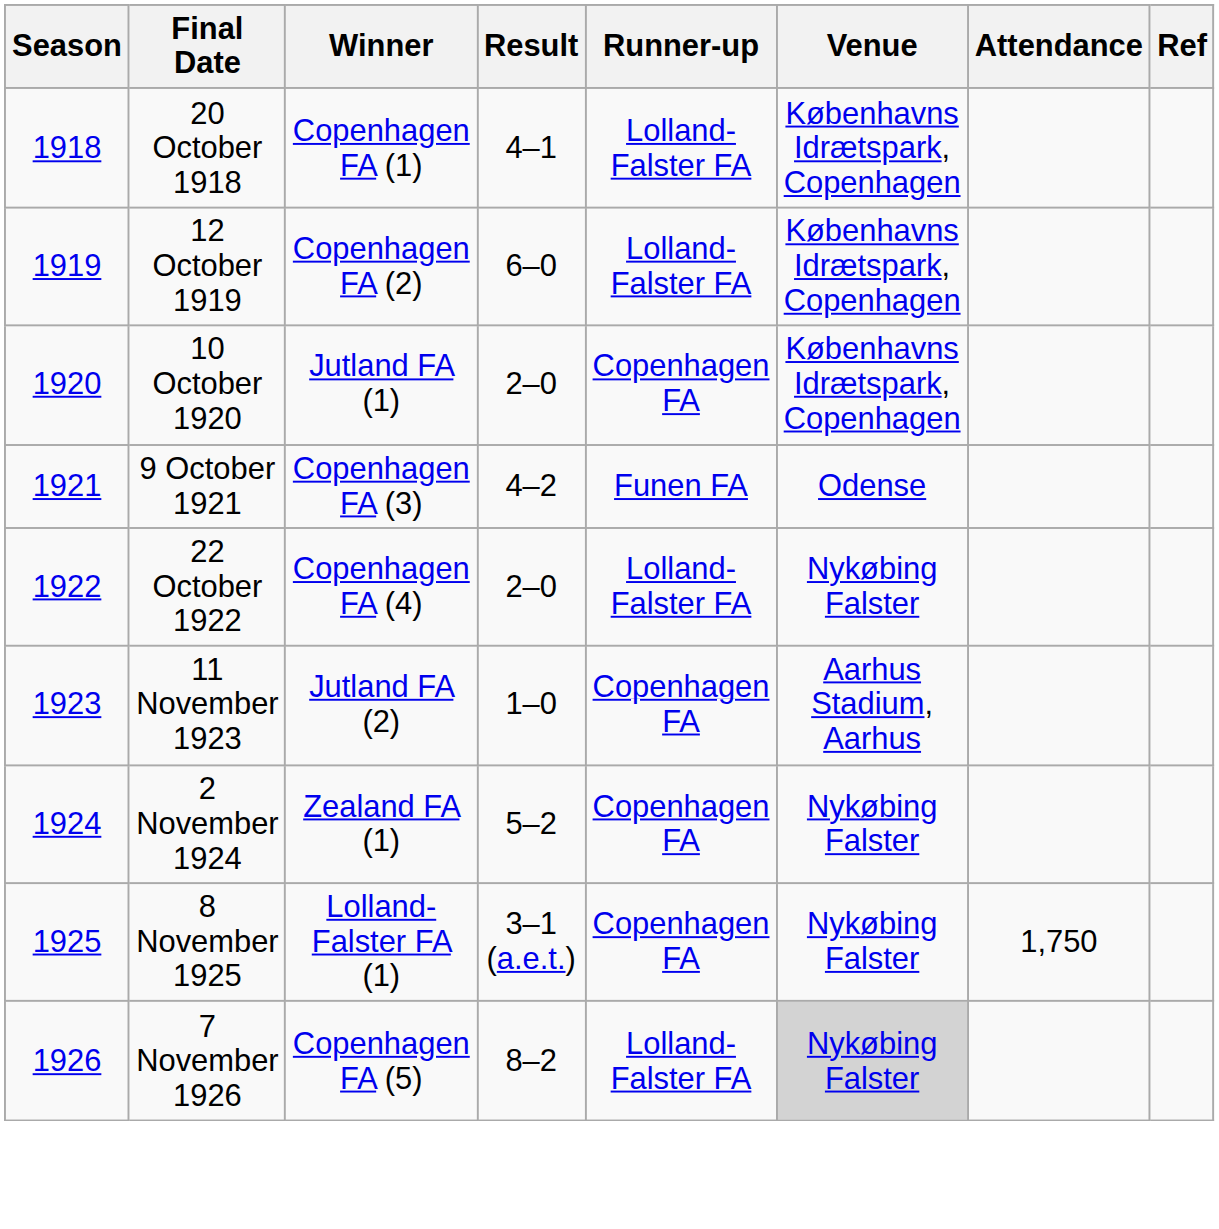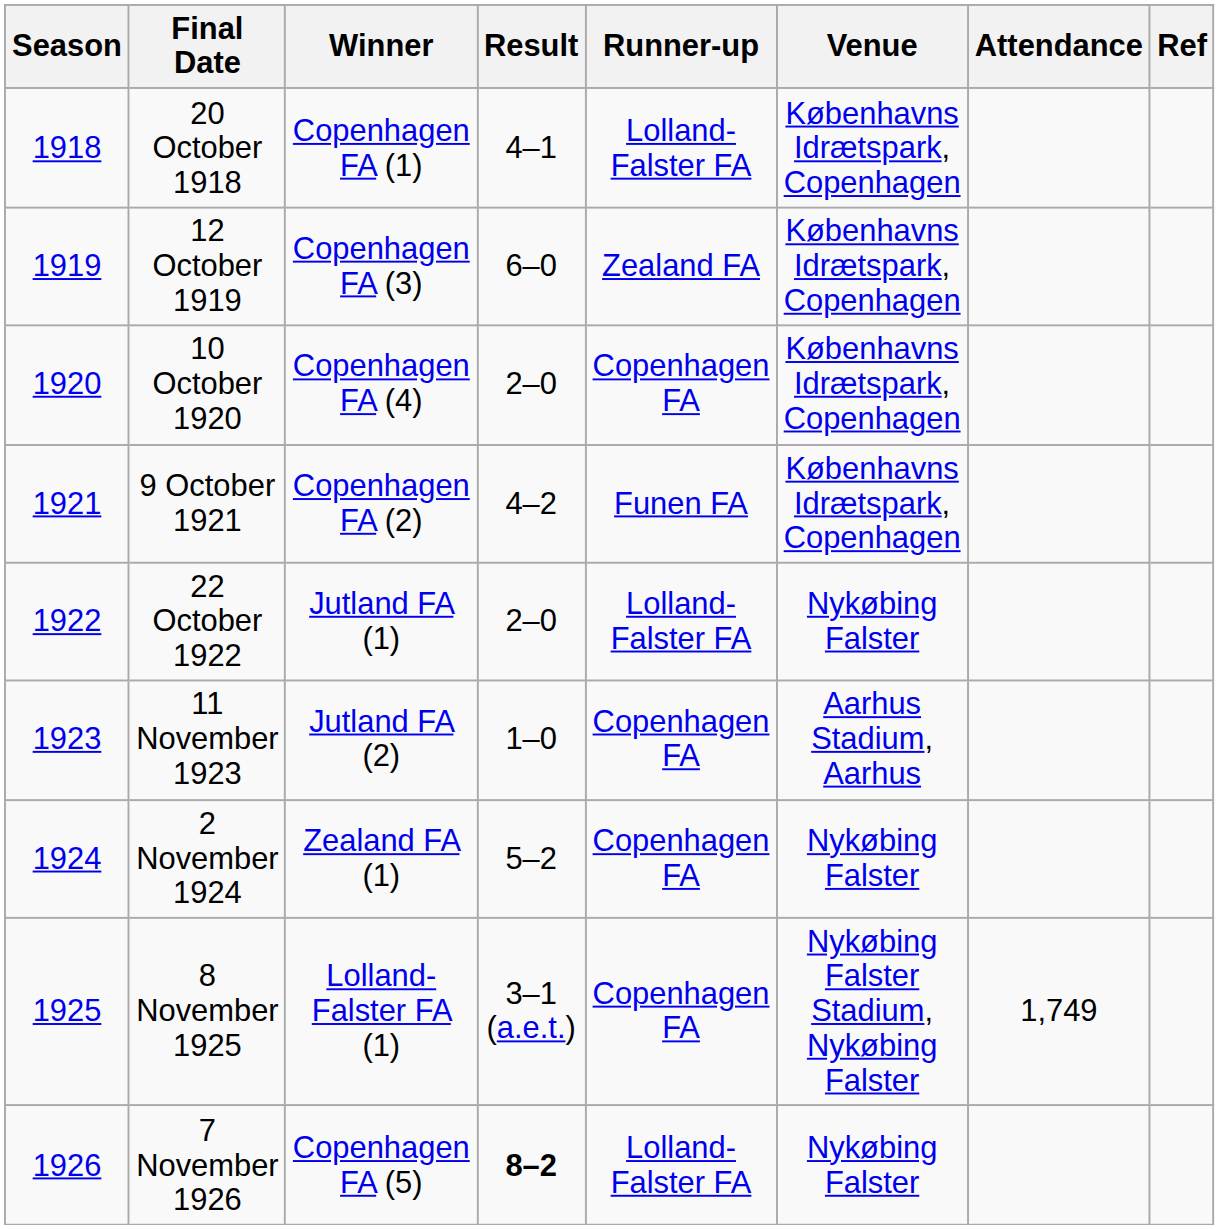 <table class="wikitable sortable plainrowheaders" style="text-align:center;">
 <tr>
 <th>Season</th>
 <th>Final Date</th>
 <th>Winner</th>
 <th>Result</th>
 <th>Runner-up</th>
 <th>Venue</th>
 <th>Attendance</th>
 <th>Ref</th>
 </tr>
 <tr>
 <td><a href='#'>1918</a></td>
 <td>20 October 1918</td>
 <td><a href='#'>Copenhagen FA</a> (1)</td>
 <td>4–1</td>
 <td><a href='#'>Lolland-Falster FA</a></td>
 <td><a href='#'>Københavns Idrætspark</a>, <a href='#'>Copenhagen</a></td>
 <td></td>
 <td></td>
 </tr>
 <tr>
 <td><a href='#'>1919</a></td>
 <td>12 October 1919</td>
-<td><a href='#'>Copenhagen FA</a> (2)</td>
+<td><a href='#'>Copenhagen FA</a> (3)</td>
 <td>6–0</td>
-<td><a href='#'>Lolland-Falster FA</a></td>
+<td><a href='#'>Zealand FA</a></td>
 <td><a href='#'>Københavns Idrætspark</a>, <a href='#'>Copenhagen</a></td>
 <td></td>
 <td></td>
 </tr>
 <tr>
 <td><a href='#'>1920</a></td>
 <td>10 October 1920</td>
-<td><a href='#'>Jutland FA</a> (1)</td>
+<td><a href='#'>Copenhagen FA</a> (4)</td>
 <td>2–0</td>
 <td><a href='#'>Copenhagen FA</a></td>
 <td><a href='#'>Københavns Idrætspark</a>, <a href='#'>Copenhagen</a></td>
 <td></td>
 <td></td>
 </tr>
 <tr>
 <td><a href='#'>1921</a></td>
 <td>9 October 1921</td>
-<td><a href='#'>Copenhagen FA</a> (3)</td>
+<td><a href='#'>Copenhagen FA</a> (2)</td>
 <td>4–2</td>
 <td><a href='#'>Funen FA</a></td>
-<td><a href='#'>Odense</a></td>
+<td><a href='#'>Københavns Idrætspark</a>, <a href='#'>Copenhagen</a></td>
 <td></td>
 <td></td>
 </tr>
 <tr>
 <td><a href='#'>1922</a></td>
 <td>22 October 1922</td>
-<td><a href='#'>Copenhagen FA</a> (4)</td>
+<td><a href='#'>Jutland FA</a> (1)</td>
 <td>2–0</td>
 <td><a href='#'>Lolland-Falster FA</a></td>
 <td><a href='#'>Nykøbing Falster</a></td>
 <td></td>
 <td></td>
 </tr>
 <tr>
 <td><a href='#'>1923</a></td>
 <td>11 November 1923</td>
 <td><a href='#'>Jutland FA</a> (2)</td>
 <td>1–0</td>
 <td><a href='#'>Copenhagen FA</a></td>
 <td><a href='#'>Aarhus Stadium</a>, <a href='#'>Aarhus</a></td>
 <td></td>
 <td></td>
 </tr>
 <tr>
 <td><a href='#'>1924</a></td>
 <td>2 November 1924</td>
 <td><a href='#'>Zealand FA</a> (1)</td>
 <td>5–2</td>
 <td><a href='#'>Copenhagen FA</a></td>
 <td><a href='#'>Nykøbing Falster</a></td>
 <td></td>
 <td></td>
 </tr>
 <tr>
 <td><a href='#'>1925</a></td>
 <td>8 November 1925</td>
 <td><a href='#'>Lolland-Falster FA</a> (1)</td>
 <td>3–1 (<a href='#'>a.e.t.</a>)</td>
 <td><a href='#'>Copenhagen FA</a></td>
-<td><a href='#'>Nykøbing Falster</a></td>
-<td>1,750</td>
+<td><a href='#'>Nykøbing Falster Stadium</a>, <a href='#'>Nykøbing Falster</a></td>
+<td>1,749</td>
 <td></td>
 </tr>
 <tr>
 <td><a href='#'>1926</a></td>
 <td>7 November 1926</td>
 <td><a href='#'>Copenhagen FA</a> (5)</td>
-<td>8–2</td>
+<td><strong>8–2</strong></td>
 <td><a href='#'>Lolland-Falster FA</a></td>
-<td style="background: lightgrey;"><a href='#'>Nykøbing Falster</a></td>
+<td><a href='#'>Nykøbing Falster</a></td>
 <td></td>
 <td></td>
 </tr>
 </table>
